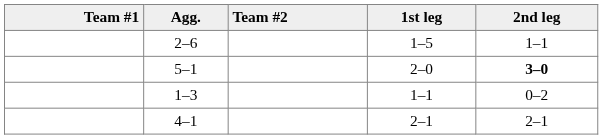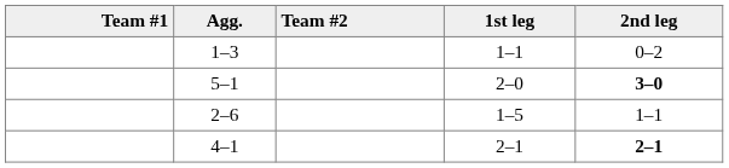 <table border=1 cellspacing=0 cellpadding=4 style="border-collapse: collapse;" width=70%>
 <tr bgcolor="efefef">
 <th align=right>Team #1</th>
 <th>Agg.</th>
 <th align=left>Team #2</th>
 <th>1st leg</th>
 <th>2nd leg</th>
 </tr>
 <tr>
 <td align=right></td>
-<td align=center>2–6</td>
+<td align=center>1–3</td>
 <td><strong></strong></td>
-<td align=center>1–5</td>
 <td align=center>1–1</td>
+<td align=center>0–2</td>
 </tr>
 <tr>
 <td align=right><strong></strong></td>
 <td align=center>5–1</td>
 <td></td>
 <td align=center>2–0</td>
 <td align=center><strong>3–0</strong></td>
 </tr>
 <tr>
 <td align=right></td>
-<td align=center>1–3</td>
+<td align=center>2–6</td>
 <td><strong></strong></td>
+<td align=center>1–5</td>
 <td align=center>1–1</td>
-<td align=center>0–2</td>
 </tr>
 <tr>
 <td align=right><strong></strong></td>
 <td align=center>4–1</td>
 <td></td>
 <td align=center>2–1</td>
-<td align=center>2–1</td>
+<td align=center><strong>2–1</strong></td>
 </tr>
 </table>
